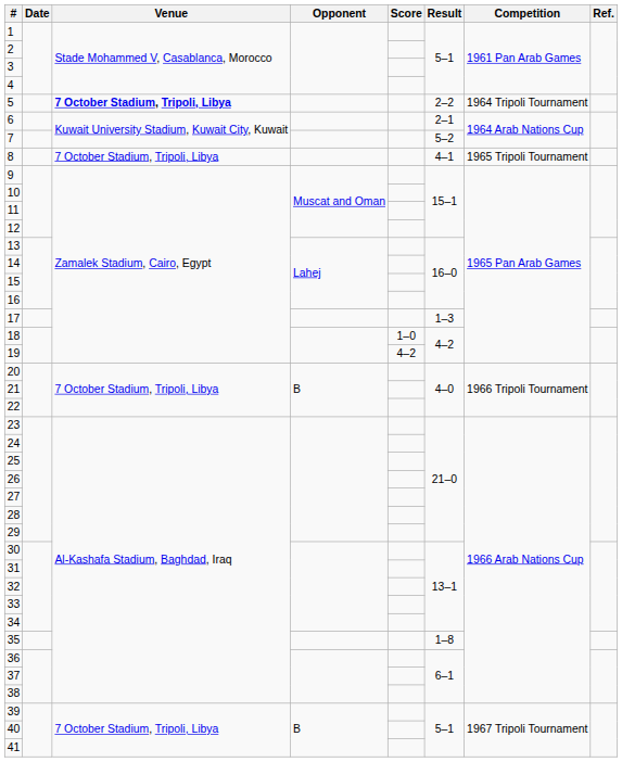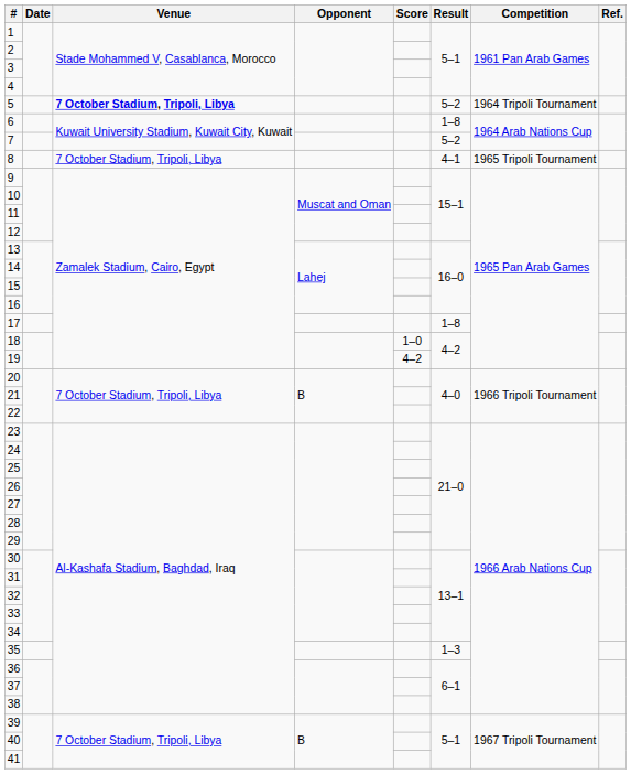 <table class="wikitable sortable">
 <tr>
 <th>#</th>
 <th>Date</th>
 <th>Venue</th>
 <th>Opponent</th>
 <th>Score</th>
 <th>Result</th>
 <th>Competition</th>
 <th>Ref.</th>
 </tr>
 <tr>
 <td>1</td>
 <td rowspan=4></td>
 <td rowspan=4><a href='#'>Stade Mohammed V</a>, <a href='#'>Casablanca</a>, Morocco</td>
 <td rowspan=4></td>
 <td></td>
 <td rowspan=4 style="text-align:center;">5–1</td>
 <td rowspan=4><a href='#'>1961 Pan Arab Games</a></td>
 <td rowspan=4></td>
 </tr>
 <tr>
 <td>2</td>
 <td></td>
 </tr>
 <tr>
 <td>3</td>
 <td></td>
 </tr>
 <tr>
 <td>4</td>
 <td></td>
 </tr>
 <tr>
 <td>5</td>
 <td></td>
 <td><strong><a href='#'>7 October Stadium</a>, <a href='#'>Tripoli, Libya</a></strong></td>
 <td></td>
 <td></td>
-<td style="text-align:center;">2–2</td>
+<td style="text-align:center;">5–2</td>
 <td>1964 Tripoli Tournament</td>
 <td></td>
 </tr>
 <tr>
 <td>6</td>
 <td></td>
 <td rowspan=2><a href='#'>Kuwait University Stadium</a>, <a href='#'>Kuwait City</a>, Kuwait</td>
 <td></td>
 <td></td>
-<td style="text-align:center;">2–1</td>
+<td style="text-align:center;">1–8</td>
 <td rowspan=2><a href='#'>1964 Arab Nations Cup</a></td>
 <td rowspan=2></td>
 </tr>
 <tr>
 <td>7</td>
 <td></td>
 <td></td>
 <td></td>
 <td style="text-align:center;">5–2</td>
 </tr>
 <tr>
 <td>8</td>
 <td></td>
 <td><a href='#'>7 October Stadium</a>, <a href='#'>Tripoli, Libya</a></td>
 <td></td>
 <td></td>
 <td style="text-align:center;">4–1</td>
 <td>1965 Tripoli Tournament</td>
 <td></td>
 </tr>
 <tr>
 <td>9</td>
 <td rowspan=4></td>
 <td rowspan=11><a href='#'>Zamalek Stadium</a>, <a href='#'>Cairo</a>, Egypt</td>
 <td rowspan=4> <a href='#'>Muscat and Oman</a></td>
 <td></td>
 <td rowspan=4 style="text-align:center;">15–1</td>
 <td rowspan=11><a href='#'>1965 Pan Arab Games</a></td>
 <td rowspan=4></td>
 </tr>
 <tr>
 <td>10</td>
 <td></td>
 </tr>
 <tr>
 <td>11</td>
 <td></td>
 </tr>
 <tr>
 <td>12</td>
 <td></td>
 </tr>
 <tr>
 <td>13</td>
 <td rowspan=4></td>
 <td rowspan=4> <a href='#'>Lahej</a></td>
 <td></td>
 <td rowspan=4 style="text-align:center;">16–0</td>
 <td rowspan=4></td>
 </tr>
 <tr>
 <td>14</td>
 <td></td>
 </tr>
 <tr>
 <td>15</td>
 <td></td>
 </tr>
 <tr>
 <td>16</td>
 <td></td>
 </tr>
 <tr>
 <td>17</td>
 <td></td>
 <td></td>
 <td></td>
-<td style="text-align:center;">1–3</td>
+<td style="text-align:center;">1–8</td>
 <td></td>
 </tr>
 <tr>
 <td>18</td>
 <td rowspan=2></td>
 <td rowspan=2></td>
 <td style="text-align:center;">1–0</td>
 <td rowspan=2 style="text-align:center;">4–2</td>
 <td rowspan=2></td>
 </tr>
 <tr>
 <td>19</td>
 <td style="text-align:center;">4–2</td>
 </tr>
 <tr>
 <td>20</td>
 <td rowspan=3></td>
 <td rowspan=3><a href='#'>7 October Stadium</a>, <a href='#'>Tripoli, Libya</a></td>
 <td rowspan=3> B</td>
 <td></td>
 <td rowspan=3 style="text-align:center;">4–0</td>
 <td rowspan=3>1966 Tripoli Tournament</td>
 <td rowspan=3></td>
 </tr>
 <tr>
 <td>21</td>
 <td></td>
 </tr>
 <tr>
 <td>22</td>
 <td></td>
 </tr>
 <tr>
 <td>23</td>
 <td rowspan=7></td>
 <td rowspan=16><a href='#'>Al-Kashafa Stadium</a>, <a href='#'>Baghdad</a>, Iraq</td>
 <td rowspan=7></td>
 <td></td>
 <td rowspan=7 style="text-align:center;">21–0</td>
 <td rowspan=16><a href='#'>1966 Arab Nations Cup</a></td>
 <td rowspan=7></td>
 </tr>
 <tr>
 <td>24</td>
 <td></td>
 </tr>
 <tr>
 <td>25</td>
 <td></td>
 </tr>
 <tr>
 <td>26</td>
 <td></td>
 </tr>
 <tr>
 <td>27</td>
 <td></td>
 </tr>
 <tr>
 <td>28</td>
 <td></td>
 </tr>
 <tr>
 <td>29</td>
 <td></td>
 </tr>
 <tr>
 <td>30</td>
 <td rowspan=5></td>
 <td rowspan=5></td>
 <td></td>
 <td rowspan=5 style="text-align:center;">13–1</td>
 <td rowspan=5></td>
 </tr>
 <tr>
 <td>31</td>
 <td></td>
 </tr>
 <tr>
 <td>32</td>
 <td></td>
 </tr>
 <tr>
 <td>33</td>
 <td></td>
 </tr>
 <tr>
 <td>34</td>
 <td></td>
 </tr>
 <tr>
 <td>35</td>
 <td></td>
 <td></td>
 <td></td>
-<td style="text-align:center;">1–8</td>
+<td style="text-align:center;">1–3</td>
 <td></td>
 </tr>
 <tr>
 <td>36</td>
 <td rowspan=3></td>
 <td rowspan=3></td>
 <td></td>
 <td rowspan=3 style="text-align:center;">6–1</td>
 <td rowspan=3></td>
 </tr>
 <tr>
 <td>37</td>
 <td></td>
 </tr>
 <tr>
 <td>38</td>
 <td></td>
 </tr>
 <tr>
 <td>39</td>
 <td rowspan=3></td>
 <td rowspan=3><a href='#'>7 October Stadium</a>, <a href='#'>Tripoli, Libya</a></td>
 <td rowspan=3> B</td>
 <td></td>
 <td rowspan=3 style="text-align:center;">5–1</td>
 <td rowspan=3>1967 Tripoli Tournament</td>
 <td rowspan=3></td>
 </tr>
 <tr>
 <td>40</td>
 <td></td>
 </tr>
 <tr>
 <td>41</td>
 <td></td>
 </tr>
 </table>
